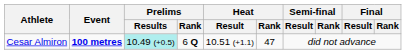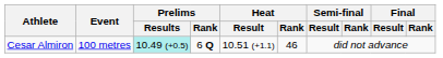 <table class="wikitable" style="font-size:90%">
 <tr>
 <th rowspan="2">Athlete</th>
 <th rowspan="2">Event</th>
 <th colspan="2">Prelims</th>
 <th colspan="2">Heat</th>
 <th colspan="2">Semi-final</th>
 <th colspan="2">Final</th>
 </tr>
 <tr style="font-size:95%">
 <th>Results</th>
 <th>Rank</th>
 <th>Result</th>
 <th>Rank</th>
 <th>Result</th>
 <th>Rank</th>
 <th>Result</th>
 <th>Rank</th>
 </tr>
 <tr align="center">
 <td align="center" rowspan="1"><a href='#'>Cesar Almiron</a></td>
-<td rowspan="1" align="center"><strong><a href='#'>100 metres</a></strong></td>
+<td rowspan="1" align="center"><a href='#'>100 metres</a></td>
 <td style="background: paleturquoise;">10.49 <small>(+0.5)</small></td>
 <td>6 <strong>Q</strong></td>
 <td>10.51 <small>(+1.1)</small></td>
-<td>47</td>
+<td>46</td>
 <td colspan="4"><em>did not advance</em></td>
 </tr>
 </table>
